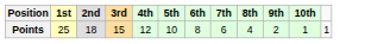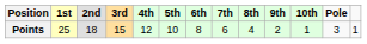 <table class="wikitable" style="font-size:85%; text-align:center">
 <tr>
 <th scope="row">Position</th>
 <td style="background:#ffffbf;"> <strong>1st</strong> </td>
 <td style="background:#dfdfdf;"> <strong>2nd</strong> </td>
 <td style="background:#ffdf9f;"> <strong>3rd</strong> </td>
 <td style="background:#dfffdf;"> <strong>4th</strong> </td>
 <td style="background:#dfffdf;"> <strong>5th</strong> </td>
 <td style="background:#dfffdf;"> <strong>6th</strong> </td>
 <td style="background:#dfffdf;"> <strong>7th</strong> </td>
 <td style="background:#dfffdf;"> <strong>8th</strong> </td>
 <td style="background:#dfffdf;"> <strong>9th</strong> </td>
 <td style="background:#dfffdf;"> <strong>10th</strong> </td>
+<td><strong>Pole</strong></td>
 <td></td>
 </tr>
 <tr>
 <th scope="row">Points</th>
 <td style="background:#ffffbf;">25</td>
 <td style="background:#dfdfdf;">18</td>
 <td style="background:#ffdf9f;">15</td>
 <td style="background:#dfffdf;">12</td>
 <td style="background:#dfffdf;">10</td>
 <td style="background:#dfffdf;">8</td>
 <td style="background:#dfffdf;">6</td>
 <td style="background:#dfffdf;">4</td>
 <td style="background:#dfffdf;">2</td>
 <td style="background:#dfffdf;">1</td>
+<td>3</td>
 <td>1</td>
 </tr>
 </table>
